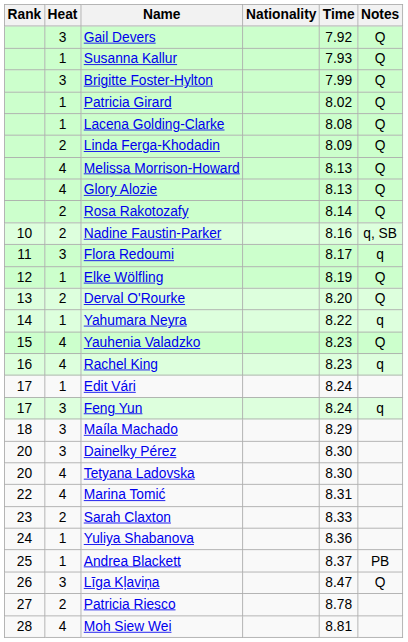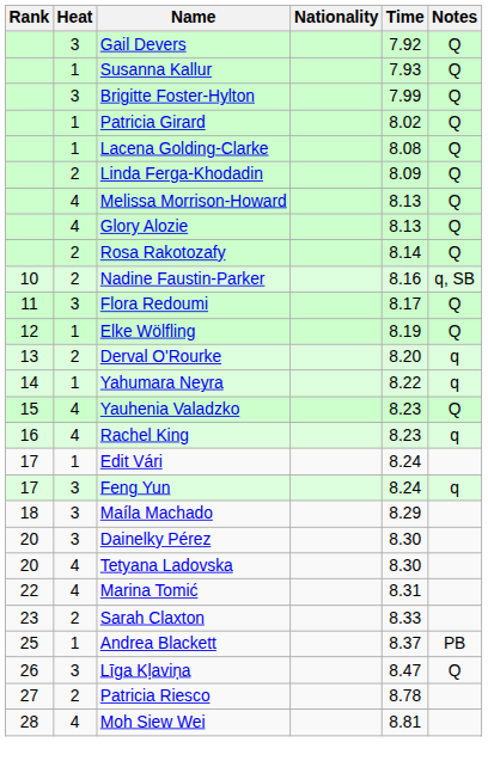 <table class="wikitable sortable" style="text-align:center">
 <tr>
 <th>Rank</th>
 <th>Heat</th>
 <th>Name</th>
 <th>Nationality</th>
 <th>Time</th>
 <th>Notes</th>
 </tr>
 <tr bgcolor=ccffcc>
 <td></td>
 <td>3</td>
 <td align="left"><a href='#'>Gail Devers</a></td>
 <td align=left></td>
 <td>7.92</td>
 <td>Q</td>
 </tr>
 <tr bgcolor=ccffcc>
 <td></td>
 <td>1</td>
 <td align="left"><a href='#'>Susanna Kallur</a></td>
 <td align=left></td>
 <td>7.93</td>
 <td>Q</td>
 </tr>
 <tr bgcolor=ccffcc>
 <td></td>
 <td>3</td>
 <td align="left"><a href='#'>Brigitte Foster-Hylton</a></td>
 <td align=left></td>
 <td>7.99</td>
 <td>Q</td>
 </tr>
 <tr bgcolor=ccffcc>
 <td></td>
 <td>1</td>
 <td align="left"><a href='#'>Patricia Girard</a></td>
 <td align=left></td>
 <td>8.02</td>
 <td>Q</td>
 </tr>
 <tr bgcolor=ccffcc>
 <td></td>
 <td>1</td>
 <td align="left"><a href='#'>Lacena Golding-Clarke</a></td>
 <td align=left></td>
 <td>8.08</td>
 <td>Q</td>
 </tr>
 <tr bgcolor=ccffcc>
 <td></td>
 <td>2</td>
 <td align="left"><a href='#'>Linda Ferga-Khodadin</a></td>
 <td align=left></td>
 <td>8.09</td>
 <td>Q</td>
 </tr>
 <tr bgcolor=ccffcc>
 <td></td>
 <td>4</td>
 <td align="left"><a href='#'>Melissa Morrison-Howard</a></td>
 <td align=left></td>
 <td>8.13</td>
 <td>Q</td>
 </tr>
 <tr bgcolor=ccffcc>
 <td></td>
 <td>4</td>
 <td align="left"><a href='#'>Glory Alozie</a></td>
 <td align=left></td>
 <td>8.13</td>
 <td>Q</td>
 </tr>
 <tr bgcolor=ccffcc>
 <td></td>
 <td>2</td>
 <td align="left"><a href='#'>Rosa Rakotozafy</a></td>
 <td align=left></td>
 <td>8.14</td>
 <td>Q</td>
 </tr>
 <tr bgcolor=ddffdd>
 <td>10</td>
 <td>2</td>
 <td align="left"><a href='#'>Nadine Faustin-Parker</a></td>
 <td align=left></td>
 <td>8.16</td>
 <td>q, SB</td>
 </tr>
 <tr bgcolor=ccffcc>
 <td>11</td>
 <td>3</td>
 <td align="left"><a href='#'>Flora Redoumi</a></td>
 <td align=left></td>
 <td>8.17</td>
-<td>q</td>
+<td>Q</td>
 </tr>
 <tr bgcolor=ccffcc>
 <td>12</td>
 <td>1</td>
 <td align="left"><a href='#'>Elke Wölfling</a></td>
 <td align=left></td>
 <td>8.19</td>
 <td>Q</td>
 </tr>
 <tr bgcolor=ddffdd>
 <td>13</td>
 <td>2</td>
 <td align="left"><a href='#'>Derval O'Rourke</a></td>
 <td align=left></td>
 <td>8.20</td>
-<td>Q</td>
+<td>q</td>
 </tr>
 <tr bgcolor=ddffdd>
 <td>14</td>
 <td>1</td>
 <td align="left"><a href='#'>Yahumara Neyra</a></td>
 <td align=left></td>
 <td>8.22</td>
 <td>q</td>
 </tr>
 <tr bgcolor=ccffcc>
 <td>15</td>
 <td>4</td>
 <td align="left"><a href='#'>Yauhenia Valadzko</a></td>
 <td align=left></td>
 <td>8.23</td>
 <td>Q</td>
 </tr>
 <tr bgcolor=ddffdd>
 <td>16</td>
 <td>4</td>
 <td align="left"><a href='#'>Rachel King</a></td>
 <td align=left></td>
 <td>8.23</td>
 <td>q</td>
 </tr>
 <tr>
 <td>17</td>
 <td>1</td>
 <td align="left"><a href='#'>Edit Vári</a></td>
 <td align=left></td>
 <td>8.24</td>
 <td></td>
 </tr>
 <tr bgcolor=ddffdd>
 <td>17</td>
 <td>3</td>
 <td align="left"><a href='#'>Feng Yun</a></td>
 <td align=left></td>
 <td>8.24</td>
 <td>q</td>
 </tr>
 <tr>
 <td>18</td>
 <td>3</td>
 <td align="left"><a href='#'>Maíla Machado</a></td>
 <td align=left></td>
 <td>8.29</td>
 <td></td>
 </tr>
 <tr>
 <td>20</td>
 <td>3</td>
 <td align="left"><a href='#'>Dainelky Pérez</a></td>
 <td align=left></td>
 <td>8.30</td>
 <td></td>
 </tr>
 <tr>
 <td>20</td>
 <td>4</td>
 <td align="left"><a href='#'>Tetyana Ladovska</a></td>
 <td align=left></td>
 <td>8.30</td>
 <td></td>
 </tr>
 <tr>
 <td>22</td>
 <td>4</td>
 <td align="left"><a href='#'>Marina Tomić</a></td>
 <td align=left></td>
 <td>8.31</td>
 <td></td>
 </tr>
 <tr>
 <td>23</td>
 <td>2</td>
 <td align="left"><a href='#'>Sarah Claxton</a></td>
 <td align=left></td>
 <td>8.33</td>
 <td></td>
 </tr>
 <tr>
-<td>24</td>
-<td>1</td>
-<td align="left"><a href='#'>Yuliya Shabanova</a></td>
-<td align=left></td>
-<td>8.36</td>
-<td></td>
-</tr>
-<tr>
 <td>25</td>
 <td>1</td>
 <td align="left"><a href='#'>Andrea Blackett</a></td>
 <td align=left></td>
 <td>8.37</td>
 <td>PB</td>
 </tr>
 <tr>
 <td>26</td>
 <td>3</td>
 <td align="left"><a href='#'>Līga Kļaviņa</a></td>
 <td align=left></td>
 <td>8.47</td>
 <td>Q</td>
 </tr>
 <tr>
 <td>27</td>
 <td>2</td>
 <td align="left"><a href='#'>Patricia Riesco</a></td>
 <td align=left></td>
 <td>8.78</td>
 <td></td>
 </tr>
 <tr>
 <td>28</td>
 <td>4</td>
 <td align="left"><a href='#'>Moh Siew Wei</a></td>
 <td align=left></td>
 <td>8.81</td>
 <td></td>
 </tr>
 </table>
